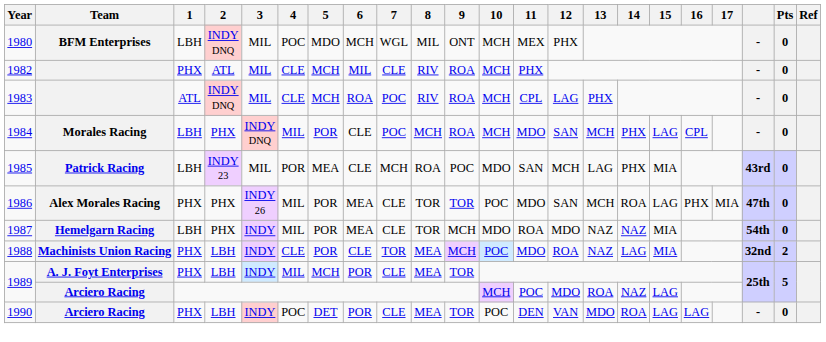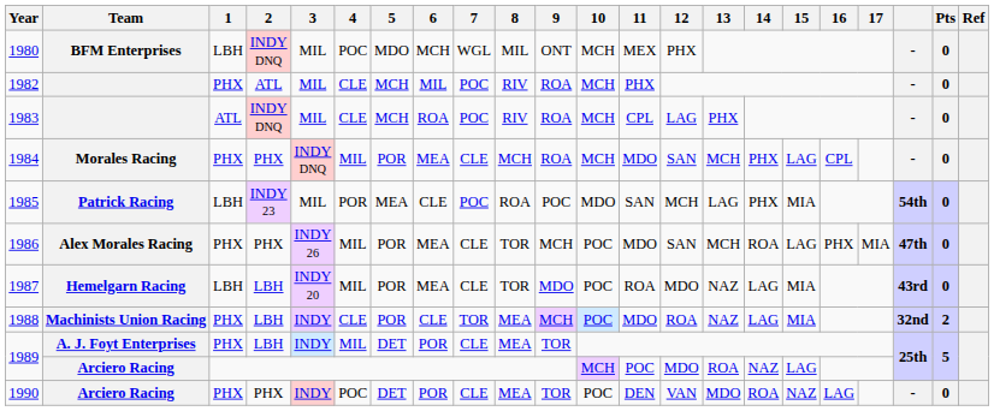 <table class="wikitable" style="text-align:center; font-size:90%">
 <tr>
 <th>Year</th>
 <th>Team</th>
 <th>1</th>
 <th>2</th>
 <th>3</th>
 <th>4</th>
 <th>5</th>
 <th>6</th>
 <th>7</th>
 <th>8</th>
 <th>9</th>
 <th>10</th>
 <th>11</th>
 <th>12</th>
 <th>13</th>
 <th>14</th>
 <th>15</th>
 <th>16</th>
 <th>17</th>
 <th></th>
 <th>Pts</th>
 <th>Ref</th>
 </tr>
 <tr>
 <td><a href='#'>1980</a></td>
 <th>BFM Enterprises</th>
 <td>LBH</td>
 <td style="background:#FFCFCF;"><a href='#'>INDY</a><br><small>DNQ</small></td>
 <td>MIL</td>
 <td>POC</td>
 <td>MDO</td>
 <td>MCH</td>
 <td>WGL</td>
 <td>MIL</td>
 <td>ONT</td>
 <td>MCH</td>
 <td>MEX</td>
 <td>PHX</td>
 <td colspan=5></td>
 <th>-</th>
 <th>0</th>
 <th></th>
 </tr>
 <tr>
 <td><a href='#'>1982</a></td>
 <th></th>
 <td><a href='#'>PHX</a></td>
 <td><a href='#'>ATL</a></td>
 <td><a href='#'>MIL</a></td>
 <td><a href='#'>CLE</a></td>
 <td><a href='#'>MCH</a></td>
 <td><a href='#'>MIL</a></td>
-<td><a href='#'>CLE</a></td>
+<td><a href='#'>POC</a></td>
 <td><a href='#'>RIV</a></td>
 <td><a href='#'>ROA</a></td>
 <td><a href='#'>MCH</a></td>
 <td><a href='#'>PHX</a><br></td>
 <td colspan=6></td>
 <th>-</th>
 <th>0</th>
 <th></th>
 </tr>
 <tr>
 <td rowspan=1><a href='#'>1983</a></td>
 <th></th>
 <td><a href='#'>ATL</a></td>
 <td style="background:#ffcfcf;"><a href='#'>INDY</a><br><small>DNQ</small></td>
 <td><a href='#'>MIL</a></td>
 <td><a href='#'>CLE</a></td>
 <td><a href='#'>MCH</a></td>
 <td><a href='#'>ROA</a></td>
 <td><a href='#'>POC</a></td>
 <td><a href='#'>RIV</a></td>
 <td><a href='#'>ROA</a></td>
 <td><a href='#'>MCH</a></td>
 <td><a href='#'>CPL</a></td>
 <td><a href='#'>LAG</a></td>
 <td><a href='#'>PHX</a></td>
 <td colspan=4></td>
 <th>-</th>
 <th>0</th>
 <th></th>
 </tr>
 <tr>
 <td><a href='#'>1984</a></td>
 <th>Morales Racing</th>
-<td><a href='#'>LBH</a></td>
+<td><a href='#'>PHX</a></td>
 <td><a href='#'>PHX</a></td>
 <td style="background:#ffcfcf;"><a href='#'>INDY</a><br><small>DNQ</small></td>
 <td><a href='#'>MIL</a></td>
 <td><a href='#'>POR</a></td>
-<td>CLE</td>
-<td><a href='#'>POC</a></td>
+<td><a href='#'>MEA</a></td>
+<td><a href='#'>CLE</a></td>
 <td><a href='#'>MCH</a></td>
 <td><a href='#'>ROA</a></td>
 <td><a href='#'>MCH</a></td>
 <td><a href='#'>MDO</a></td>
 <td><a href='#'>SAN</a></td>
 <td><a href='#'>MCH</a></td>
 <td><a href='#'>PHX</a></td>
 <td><a href='#'>LAG</a></td>
 <td><a href='#'>CPL</a></td>
 <td colspan=1></td>
 <th>-</th>
 <th>0</th>
 <th></th>
 </tr>
 <tr>
 <td><a href='#'>1985</a></td>
 <th><a href='#'>Patrick Racing</a></th>
 <td>LBH</td>
 <td style="background:#EFCFFF;"><a href='#'>INDY</a><br><small>23</small></td>
 <td>MIL</td>
 <td>POR</td>
 <td>MEA</td>
 <td>CLE</td>
-<td>MCH</td>
+<td><a href='#'>POC</a></td>
 <td>ROA</td>
 <td>POC</td>
 <td>MDO</td>
 <td>SAN</td>
 <td>MCH</td>
 <td>LAG</td>
 <td>PHX</td>
 <td>MIA</td>
 <td colspan=2></td>
-<th style="background:#CFCFFF;">43rd</th>
+<th style="background:#CFCFFF;">54th</th>
 <th style="background:#CFCFFF;">0</th>
 <th></th>
 </tr>
 <tr>
 <td><a href='#'>1986</a></td>
 <th>Alex Morales Racing</th>
 <td>PHX</td>
 <td>PHX</td>
 <td style="background:#EFCFFF;"><a href='#'>INDY</a><br><small>26</small></td>
 <td>MIL</td>
 <td>POR</td>
 <td>MEA</td>
 <td>CLE</td>
 <td>TOR</td>
-<td><a href='#'>TOR</a></td>
+<td>MCH</td>
 <td>POC</td>
 <td>MDO</td>
 <td>SAN</td>
 <td>MCH</td>
 <td>ROA</td>
 <td>LAG</td>
 <td>PHX</td>
 <td>MIA</td>
 <th style="background:#CFCFFF;">47th</th>
 <th style="background:#CFCFFF;">0</th>
 <th></th>
 </tr>
 <tr>
 <td><a href='#'>1987</a></td>
 <th><a href='#'>Hemelgarn Racing</a></th>
 <td>LBH</td>
-<td>PHX</td>
-<td style="background:#EFCFFF;"><a href='#'>INDY</a><br></td>
+<td><a href='#'>LBH</a></td>
+<td style="background:#EFCFFF;"><a href='#'>INDY</a><br><small>20</small></td>
 <td>MIL</td>
 <td>POR</td>
 <td>MEA</td>
 <td>CLE</td>
 <td>TOR</td>
-<td>MCH</td>
-<td>MDO</td>
+<td><a href='#'>MDO</a></td>
+<td>POC</td>
 <td>ROA</td>
 <td>MDO</td>
 <td>NAZ</td>
-<td><a href='#'>NAZ</a></td>
+<td>LAG</td>
 <td>MIA</td>
 <td colspan=2></td>
-<th style="background:#CFCFFF;">54th</th>
+<th style="background:#CFCFFF;">43rd</th>
 <th style="background:#CFCFFF;">0</th>
 <th></th>
 </tr>
 <tr>
 <td><a href='#'>1988</a></td>
 <th><a href='#'>Machinists Union Racing</a></th>
 <td><a href='#'>PHX</a></td>
 <td><a href='#'>LBH</a></td>
 <td style="background:#EFCFFF;"><a href='#'>INDY</a><br></td>
 <td><a href='#'>CLE</a></td>
 <td><a href='#'>POR</a></td>
 <td><a href='#'>CLE</a></td>
 <td><a href='#'>TOR</a></td>
 <td><a href='#'>MEA</a></td>
 <td style="background:#EFCFFF;"><a href='#'>MCH</a><br></td>
 <td style="background:#CFEAFF;"><a href='#'>POC</a><br></td>
 <td><a href='#'>MDO</a></td>
 <td><a href='#'>ROA</a></td>
 <td><a href='#'>NAZ</a></td>
 <td><a href='#'>LAG</a></td>
 <td><a href='#'>MIA</a></td>
 <td colspan=2></td>
 <th style="background:#CFCFFF;">32nd</th>
 <th style="background:#CFCFFF;">2</th>
 <th></th>
 </tr>
 <tr>
 <td rowspan=2><a href='#'>1989</a></td>
 <th rowspan=1><a href='#'>A. J. Foyt Enterprises</a></th>
 <td><a href='#'>PHX</a></td>
 <td><a href='#'>LBH</a></td>
 <td style="background:#CFEAFF;"><a href='#'>INDY</a><br></td>
 <td><a href='#'>MIL</a></td>
-<td><a href='#'>MCH</a></td>
+<td><a href='#'>DET</a></td>
 <td><a href='#'>POR</a></td>
 <td><a href='#'>CLE</a></td>
 <td><a href='#'>MEA</a></td>
 <td><a href='#'>TOR</a></td>
 <td colspan=8></td>
 <th rowspan=2 style="background:#CFCFFF;">25th</th>
 <th rowspan=2 style="background:#CFCFFF;">5</th>
 <th rowspan=2></th>
 </tr>
 <tr>
 <th><a href='#'>Arciero Racing</a></th>
 <td colspan=9></td>
 <td style="background:#EFCFFF;"><a href='#'>MCH</a> <br></td>
 <td><a href='#'>POC</a></td>
 <td><a href='#'>MDO</a></td>
 <td><a href='#'>ROA</a></td>
 <td><a href='#'>NAZ</a></td>
 <td><a href='#'>LAG</a></td>
 <td colspan=2></td>
 </tr>
 <tr>
 <td><a href='#'>1990</a></td>
 <th><a href='#'>Arciero Racing</a></th>
 <td><a href='#'>PHX</a></td>
-<td><a href='#'>LBH</a></td>
+<td>PHX</td>
 <td style="background:#FFCFCF;"><a href='#'>INDY</a><br></td>
 <td>POC</td>
 <td><a href='#'>DET</a></td>
 <td><a href='#'>POR</a></td>
 <td><a href='#'>CLE</a></td>
 <td><a href='#'>MEA</a></td>
 <td><a href='#'>TOR</a></td>
 <td>POC</td>
 <td><a href='#'>DEN</a></td>
 <td><a href='#'>VAN</a></td>
 <td><a href='#'>MDO</a></td>
 <td><a href='#'>ROA</a></td>
-<td><a href='#'>LAG</a></td>
+<td><a href='#'>NAZ</a></td>
 <td><a href='#'>LAG</a></td>
 <td></td>
 <th>-</th>
 <th>0</th>
 <th></th>
 </tr>
 </table>
